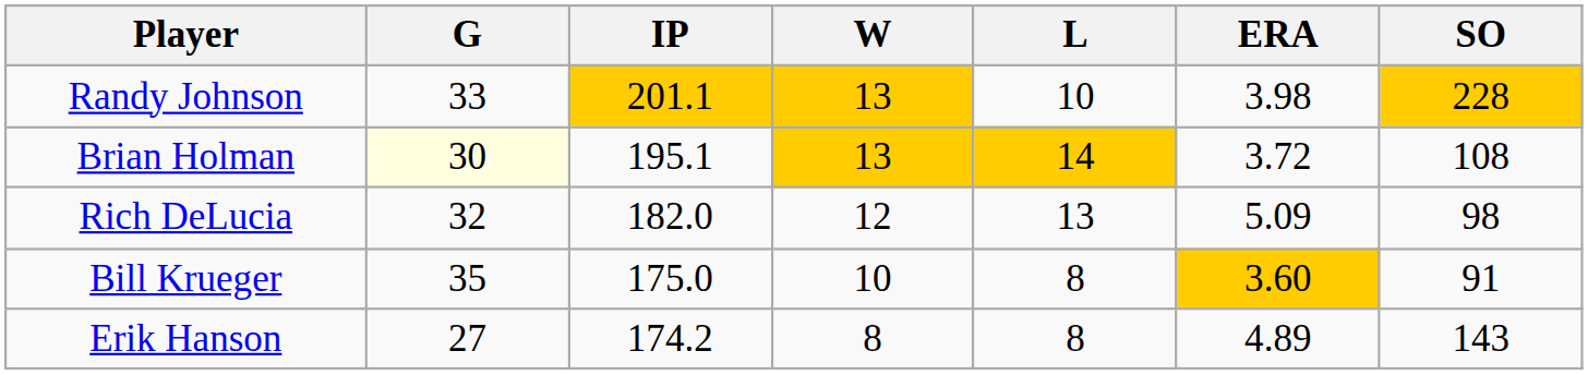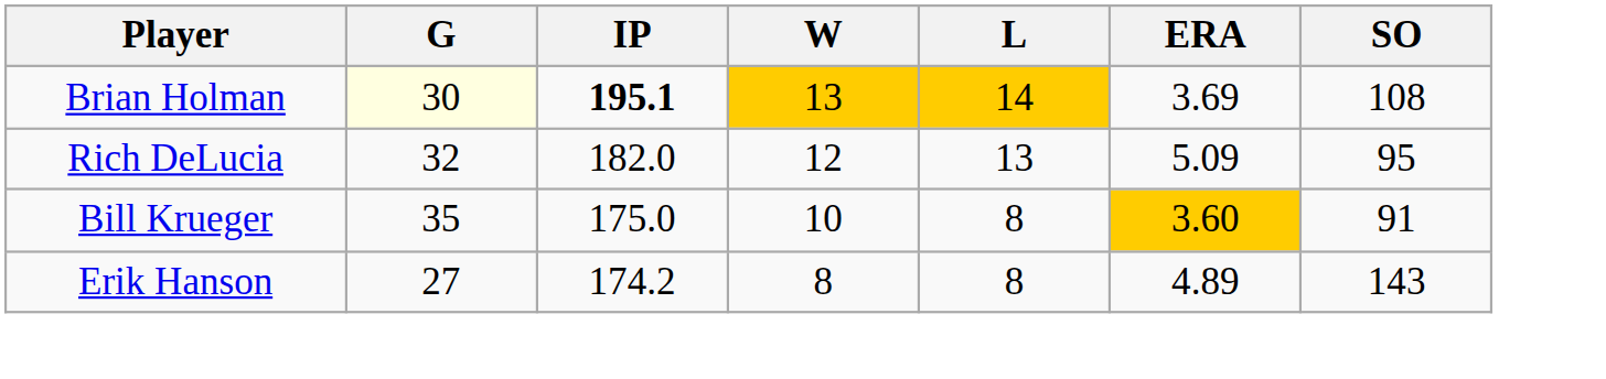 <table class="wikitable sortable">
 <tr>
 <th bgcolor="#DDDDFF" width="16%">Player</th>
 <th bgcolor="#DDDDFF" width="9%">G</th>
 <th bgcolor="#DDDDFF" width="9%">IP</th>
 <th bgcolor="#DDDDFF" width="9%">W</th>
 <th bgcolor="#DDDDFF" width="9%">L</th>
 <th bgcolor="#DDDDFF" width="9%">ERA</th>
 <th bgcolor="#DDDDFF" width="9%">SO</th>
 </tr>
 <tr align="center">
-<td><a href='#'>Randy Johnson</a></td>
-<td>33</td>
-<td bgcolor="#FFCC00">201.1</td>
-<td bgcolor="#FFCC00">13</td>
-<td>10</td>
-<td>3.98</td>
-<td bgcolor="#FFCC00">228</td>
-</tr>
-<tr align="center">
 <td><a href='#'>Brian Holman</a></td>
 <td style="background: lightyellow;">30</td>
-<td>195.1</td>
+<td><strong>195.1</strong></td>
 <td bgcolor="#FFCC00">13</td>
 <td bgcolor="#FFCC00">14</td>
-<td>3.72</td>
+<td>3.69</td>
 <td>108</td>
 </tr>
 <tr align="center">
 <td><a href='#'>Rich DeLucia</a></td>
 <td>32</td>
 <td>182.0</td>
 <td>12</td>
 <td>13</td>
 <td>5.09</td>
-<td>98</td>
+<td>95</td>
 </tr>
 <tr align="center">
 <td><a href='#'>Bill Krueger</a></td>
 <td>35</td>
 <td>175.0</td>
 <td>10</td>
 <td>8</td>
 <td bgcolor="#FFCC00">3.60</td>
 <td>91</td>
 </tr>
 <tr align="center">
 <td><a href='#'>Erik Hanson</a></td>
 <td>27</td>
 <td>174.2</td>
 <td>8</td>
 <td>8</td>
 <td>4.89</td>
 <td>143</td>
 </tr>
 </table>
